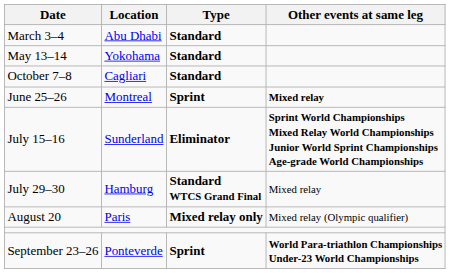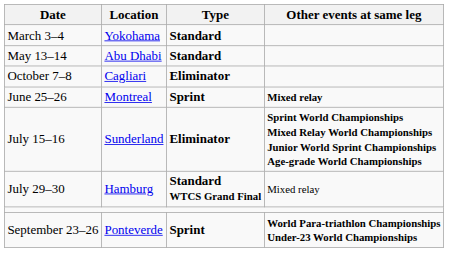 <table class="wikitable">
 <tr>
 <th>Date</th>
 <th>Location</th>
 <th>Type</th>
 <th>Other events at same leg</th>
 </tr>
 <tr>
 <td>March 3–4</td>
-<td> <a href='#'>Abu Dhabi</a></td>
+<td> <a href='#'>Yokohama</a></td>
 <td><strong>Standard</strong></td>
 <td></td>
 </tr>
 <tr>
 <td>May 13–14</td>
-<td> <a href='#'>Yokohama</a></td>
+<td> <a href='#'>Abu Dhabi</a></td>
 <td><strong>Standard</strong></td>
 <td></td>
 </tr>
 <tr>
 <td>October 7–8</td>
 <td> <a href='#'>Cagliari</a></td>
-<td><strong>Standard</strong></td>
+<td><strong>Eliminator </strong></td>
 <td></td>
 </tr>
 <tr>
 <td>June 25–26</td>
 <td> <a href='#'>Montreal</a></td>
 <td><strong>Sprint</strong></td>
 <td><strong><small>Mixed relay</small></strong></td>
 </tr>
 <tr>
 <td>July 15–16</td>
 <td> <a href='#'>Sunderland</a></td>
 <td><strong>Eliminator </strong></td>
 <td><small><strong>Sprint World Championships</strong></small><br><small><strong>Mixed Relay World Championships</strong></small><br><small><strong>Junior World Sprint Championships</strong></small><br><small><strong>Age-grade World Championships</strong></small></td>
 </tr>
 <tr>
 <td>July 29–30</td>
 <td> <a href='#'>Hamburg</a></td>
 <td><strong>Standard</strong><br><small><strong>WTCS Grand Final</strong></small></td>
 <td><small>Mixed relay</small></td>
 </tr>
 <tr>
-<td>August 20</td>
-<td> <a href='#'>Paris</a></td>
-<td><strong>Mixed relay only</strong></td>
-<td><small>Mixed relay (Olympic qualifier)</small></td>
-</tr>
-<tr>
 <td colspan="4"></td>
 </tr>
 <tr>
 <td>September 23–26</td>
 <td> <a href='#'>Ponteverde</a></td>
 <td><strong>Sprint</strong></td>
 <td><small><strong>World Para-triathlon Championships</strong></small><br><small><strong>Under-23 World Championships</strong></small></td>
 </tr>
 </table>
